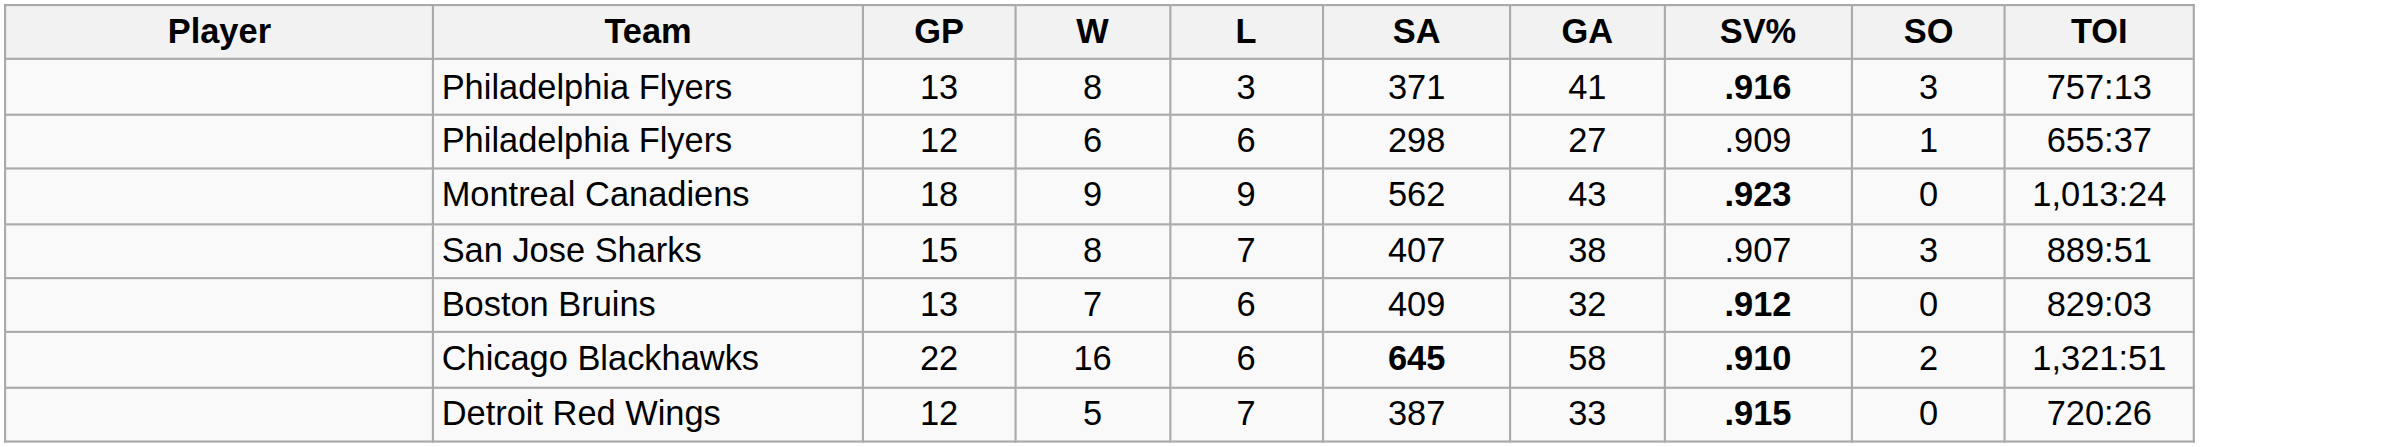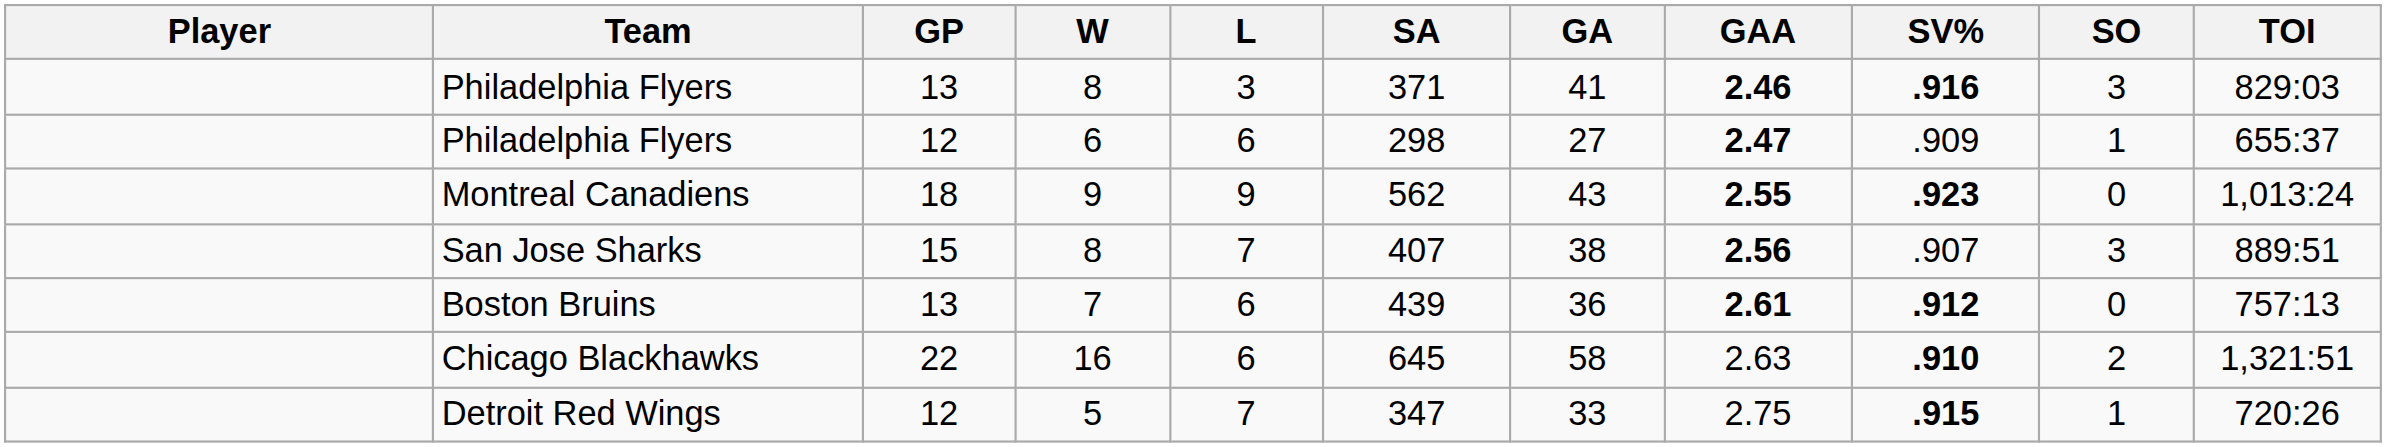 <table style="padding:3px; border-spacing:0; text-align:center;" class="wikitable sortable">
 <tr>
 <th style="width:12em">Player</th>
 <th style="width:12em">Team</th>
 <th style="width:4em">GP</th>
 <th style="width:4em">W</th>
 <th style="width:4em">L</th>
 <th style="width:5em">SA</th>
 <th style="width:4em">GA</th>
+<th style="width:5em">GAA</th>
 <th style="width:5em">SV%</th>
 <th style="width:4em">SO</th>
 <th style="width:5em">TOI</th>
 </tr>
 <tr>
 <td align=left></td>
 <td align=left>Philadelphia Flyers</td>
 <td>13</td>
 <td>8</td>
 <td>3</td>
 <td>371</td>
 <td>41</td>
+<td><strong>2.46</strong></td>
 <td><strong>.916</strong></td>
 <td>3</td>
-<td>757:13</td>
+<td>829:03</td>
 </tr>
 <tr>
 <td align=left></td>
 <td align=left>Philadelphia Flyers</td>
 <td>12</td>
 <td>6</td>
 <td>6</td>
 <td>298</td>
 <td>27</td>
+<td><strong>2.47</strong></td>
 <td>.909</td>
 <td>1</td>
 <td>655:37</td>
 </tr>
 <tr>
 <td align=left></td>
 <td align=left>Montreal Canadiens</td>
 <td>18</td>
 <td>9</td>
 <td>9</td>
 <td>562</td>
 <td>43</td>
+<td><strong>2.55</strong></td>
 <td><strong>.923</strong></td>
 <td>0</td>
 <td>1,013:24</td>
 </tr>
 <tr>
 <td align=left></td>
 <td align=left>San Jose Sharks</td>
 <td>15</td>
 <td>8</td>
 <td>7</td>
 <td>407</td>
 <td>38</td>
+<td><strong>2.56</strong></td>
 <td>.907</td>
 <td>3</td>
 <td>889:51</td>
 </tr>
 <tr>
 <td align=left></td>
 <td align=left>Boston Bruins</td>
 <td>13</td>
 <td>7</td>
 <td>6</td>
-<td>409</td>
-<td>32</td>
+<td>439</td>
+<td>36</td>
+<td><strong>2.61</strong></td>
 <td><strong>.912</strong></td>
 <td>0</td>
-<td>829:03</td>
+<td>757:13</td>
 </tr>
 <tr>
 <td align=left></td>
 <td align=left>Chicago Blackhawks</td>
 <td>22</td>
 <td>16</td>
 <td>6</td>
-<td><strong>645</strong></td>
+<td>645</td>
 <td>58</td>
+<td>2.63</td>
 <td><strong>.910</strong></td>
 <td>2</td>
 <td>1,321:51</td>
 </tr>
 <tr>
 <td align=left></td>
 <td align=left>Detroit Red Wings</td>
 <td>12</td>
 <td>5</td>
 <td>7</td>
-<td>387</td>
+<td>347</td>
 <td>33</td>
+<td>2.75</td>
 <td><strong>.915</strong></td>
-<td>0</td>
+<td>1</td>
 <td>720:26</td>
 </tr>
 </table>
